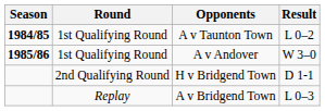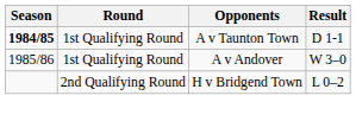 <table class="wikitable collapsible collapsed" style=text-align:center>
 <tr>
 <th>Season</th>
 <th>Round</th>
 <th>Opponents</th>
 <th>Result</th>
 </tr>
 <tr>
 <td><strong>1984/85</strong></td>
 <td>1st Qualifying Round</td>
 <td>A v Taunton Town</td>
-<td>L 0–2</td>
+<td>D 1-1</td>
 </tr>
 <tr>
-<td><strong>1985/86</strong></td>
+<td>1985/86</td>
 <td>1st Qualifying Round</td>
 <td>A v Andover</td>
 <td>W 3–0</td>
 </tr>
 <tr>
 <td></td>
 <td>2nd Qualifying Round</td>
 <td>H v Bridgend Town</td>
-<td>D 1-1</td>
-</tr>
-<tr>
-<td></td>
-<td><em>Replay</em></td>
-<td>A v Bridgend Town</td>
-<td>L 0–3</td>
+<td>L 0–2</td>
 </tr>
 </table>
